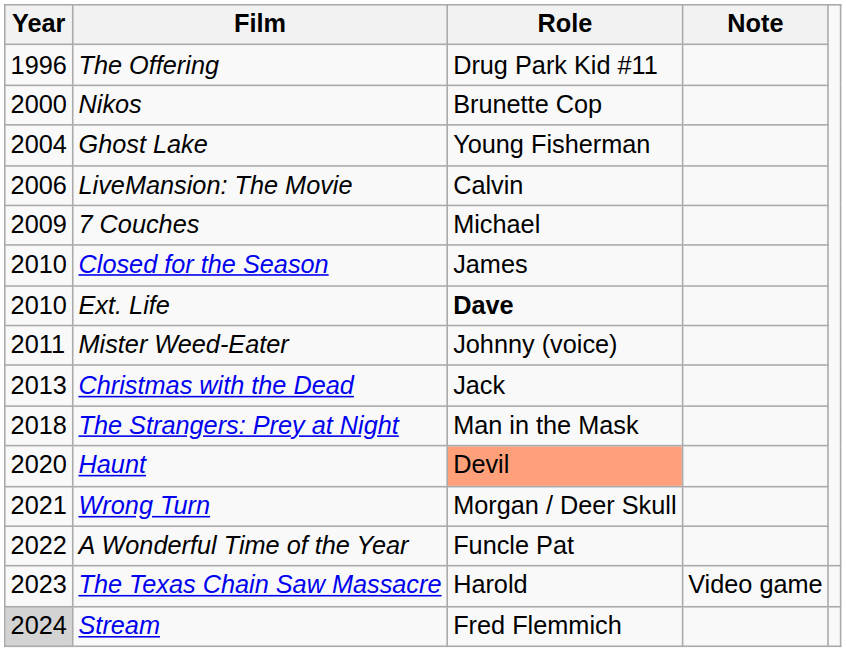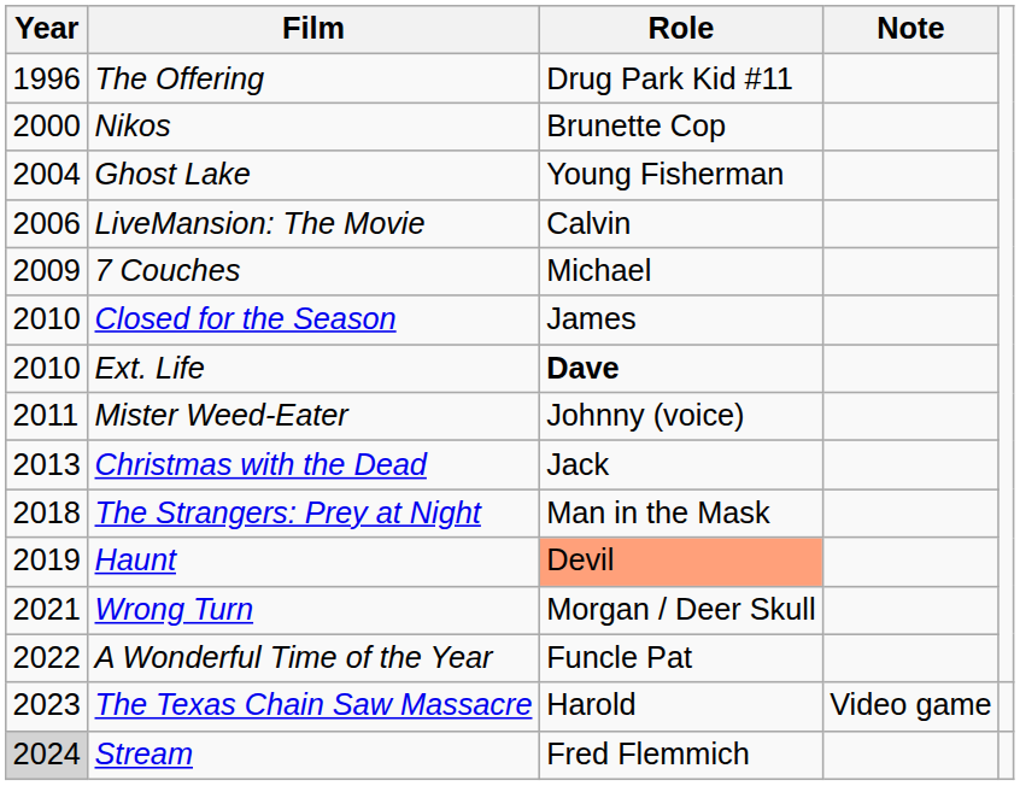 <table class="wikitable">
 <tr>
 <th>Year</th>
 <th>Film</th>
 <th>Role</th>
 <th>Note</th>
 </tr>
 <tr>
 <td>1996</td>
 <td><em>The Offering</em></td>
 <td>Drug Park Kid #11</td>
 <td></td>
 </tr>
 <tr>
 <td>2000</td>
 <td><em>Nikos</em></td>
 <td>Brunette Cop</td>
 <td></td>
 </tr>
 <tr>
 <td>2004</td>
 <td><em>Ghost Lake</em></td>
 <td>Young Fisherman</td>
 <td></td>
 </tr>
 <tr>
 <td>2006</td>
 <td><em>LiveMansion: The Movie</em></td>
 <td>Calvin</td>
 <td></td>
 </tr>
 <tr>
 <td>2009</td>
 <td><em>7 Couches</em></td>
 <td>Michael</td>
 <td></td>
 </tr>
 <tr>
 <td>2010</td>
 <td><em><a href='#'>Closed for the Season</a></em></td>
 <td>James</td>
 <td></td>
 </tr>
 <tr>
 <td>2010</td>
 <td><em>Ext. Life</em></td>
 <td><strong>Dave</strong></td>
 <td></td>
 </tr>
 <tr>
 <td>2011</td>
 <td><em>Mister Weed-Eater</em></td>
 <td>Johnny (voice)</td>
 <td></td>
 </tr>
 <tr>
 <td>2013</td>
 <td><em><a href='#'>Christmas with the Dead</a></em></td>
 <td>Jack</td>
 <td></td>
 </tr>
 <tr>
 <td>2018</td>
 <td><em><a href='#'>The Strangers: Prey at Night</a></em></td>
 <td>Man in the Mask</td>
 <td></td>
 </tr>
 <tr>
-<td>2020</td>
+<td>2019</td>
 <td><em><a href='#'>Haunt</a></em></td>
 <td style="background: lightsalmon;">Devil</td>
 <td></td>
 </tr>
 <tr>
 <td>2021</td>
 <td><em><a href='#'>Wrong Turn</a></em></td>
 <td>Morgan / Deer Skull</td>
 <td></td>
 </tr>
 <tr>
 <td>2022</td>
 <td><em>A Wonderful Time of the Year</em></td>
 <td>Funcle Pat</td>
 <td></td>
 </tr>
 <tr>
 <td>2023</td>
 <td><em><a href='#'>The Texas Chain Saw Massacre</a></em></td>
 <td>Harold</td>
 <td>Video game</td>
 <td></td>
 </tr>
 <tr>
 <td style="background: lightgrey;">2024</td>
 <td><em><a href='#'>Stream</a></em></td>
 <td>Fred Flemmich</td>
 <td></td>
 </tr>
 </table>
